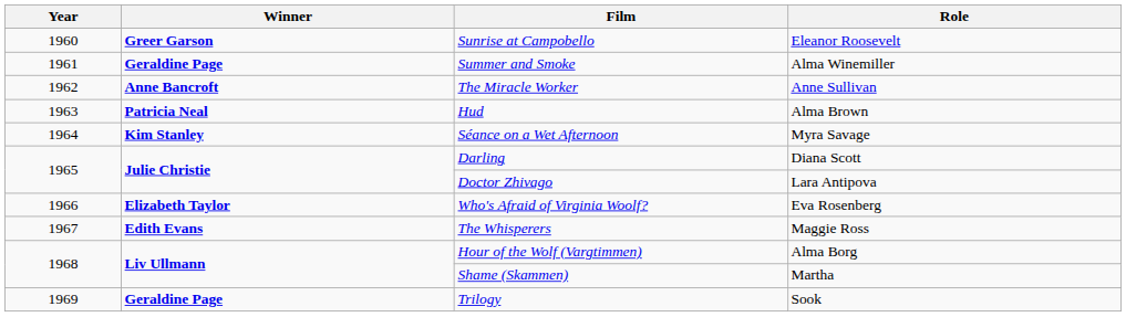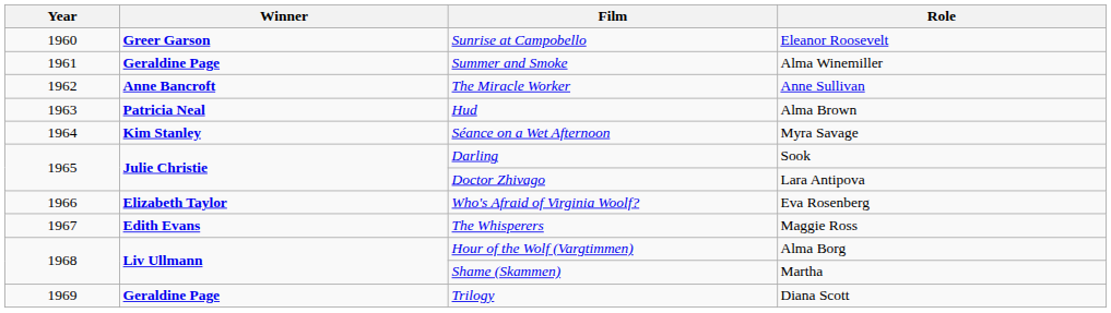 <table class="wikitable" width="95%" cellpadding="5">
 <tr>
 <th width="100"><strong>Year</strong></th>
 <th width="300"><strong>Winner</strong></th>
 <th width="300"><strong>Film</strong></th>
 <th width="300"><strong>Role</strong></th>
 </tr>
 <tr>
 <td style="text-align:center;">1960</td>
 <td><strong><a href='#'>Greer Garson</a></strong></td>
 <td><em><a href='#'>Sunrise at Campobello</a></em></td>
 <td><a href='#'>Eleanor Roosevelt</a></td>
 </tr>
 <tr>
 <td style="text-align:center;">1961</td>
 <td><strong><a href='#'>Geraldine Page</a></strong></td>
 <td><em><a href='#'>Summer and Smoke</a></em></td>
 <td>Alma Winemiller</td>
 </tr>
 <tr>
 <td style="text-align:center;">1962</td>
 <td><strong><a href='#'>Anne Bancroft</a></strong></td>
 <td><em><a href='#'>The Miracle Worker</a></em></td>
 <td><a href='#'>Anne Sullivan</a></td>
 </tr>
 <tr>
 <td style="text-align:center;">1963</td>
 <td><strong><a href='#'>Patricia Neal</a></strong></td>
 <td><em><a href='#'>Hud</a></em></td>
 <td>Alma Brown</td>
 </tr>
 <tr>
 <td style="text-align:center;">1964</td>
 <td><strong><a href='#'>Kim Stanley</a></strong></td>
 <td><em><a href='#'>Séance on a Wet Afternoon</a></em></td>
 <td>Myra Savage</td>
 </tr>
 <tr>
 <td rowspan="2" style="text-align:center;">1965</td>
 <td rowspan="2"><strong><a href='#'>Julie Christie</a></strong></td>
 <td><em><a href='#'>Darling</a></em></td>
-<td>Diana Scott</td>
+<td>Sook</td>
 </tr>
 <tr>
 <td><em><a href='#'>Doctor Zhivago</a></em></td>
 <td>Lara Antipova</td>
 </tr>
 <tr>
 <td style="text-align:center;">1966</td>
 <td><strong><a href='#'>Elizabeth Taylor</a></strong></td>
 <td><em><a href='#'>Who's Afraid of Virginia Woolf?</a></em></td>
 <td>Eva Rosenberg</td>
 </tr>
 <tr>
 <td style="text-align:center;">1967</td>
 <td><strong><a href='#'>Edith Evans</a></strong></td>
 <td><em><a href='#'>The Whisperers</a></em></td>
 <td>Maggie Ross</td>
 </tr>
 <tr>
 <td rowspan="2" style="text-align:center;">1968</td>
 <td rowspan="2"><strong><a href='#'>Liv Ullmann</a></strong></td>
 <td><em><a href='#'>Hour of the Wolf (Vargtimmen)</a></em></td>
 <td>Alma Borg</td>
 </tr>
 <tr>
 <td><em><a href='#'>Shame (Skammen)</a></em></td>
 <td>Martha</td>
 </tr>
 <tr>
 <td style="text-align:center;">1969</td>
 <td><strong><a href='#'>Geraldine Page</a></strong></td>
 <td><em><a href='#'>Trilogy</a></em></td>
-<td>Sook</td>
+<td>Diana Scott</td>
 </tr>
 </table>
